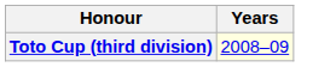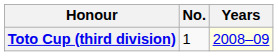 <table class="wikitable plainrowheaders">
 <tr>
 <th scope=col>Honour</th>
+<th scope=col>No.</th>
 <th scope=col>Years</th>
 </tr>
 <tr>
 <th scope=row><a href='#'>Toto Cup (third division)</a></th>
+<td>1</td>
 <td style="background: lightyellow;"><a href='#'>2008–09</a></td>
 </tr>
 </table>
